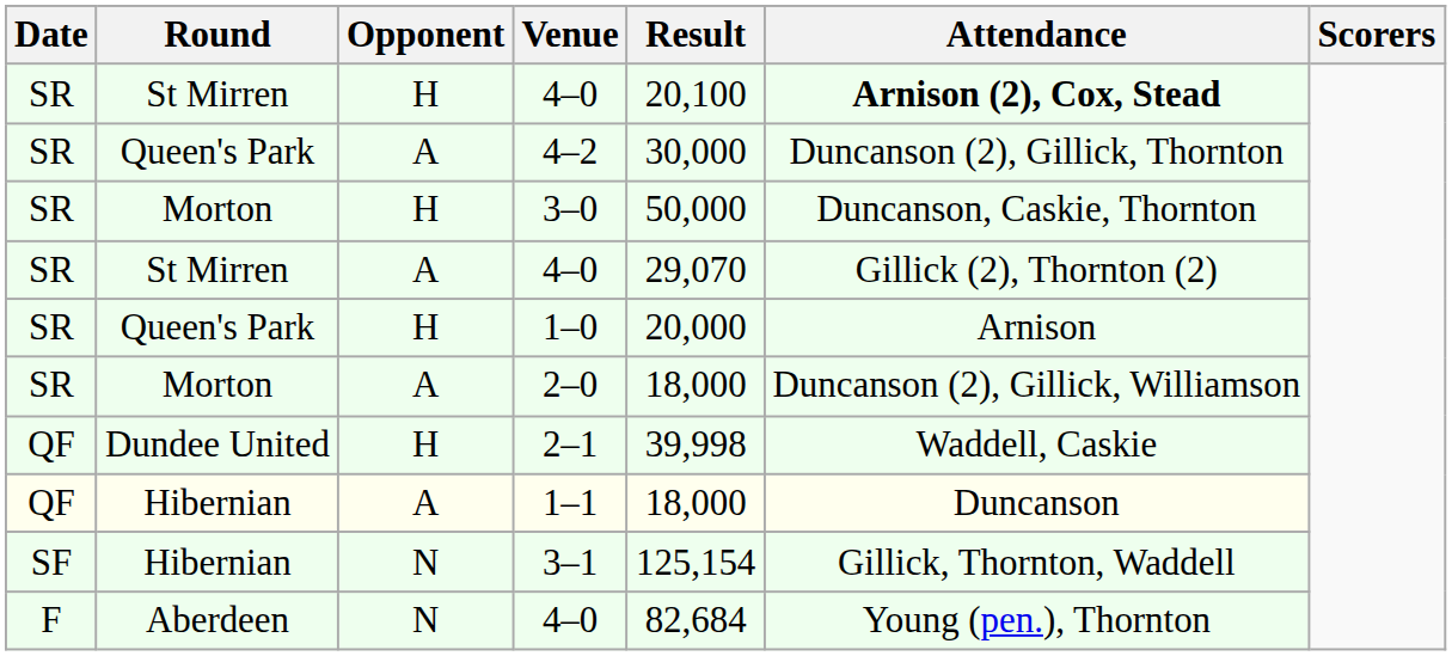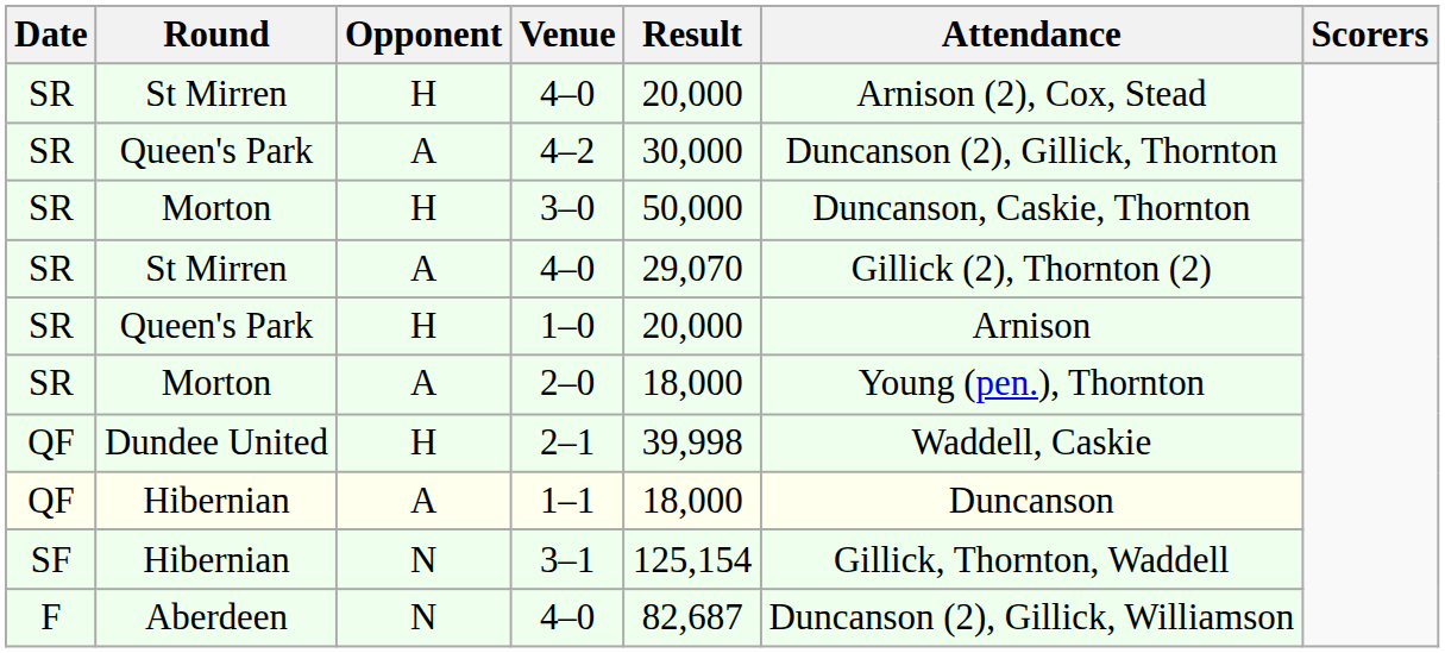 <table class="wikitable sortable" style="font-size:100%; text-align:center">
 <tr>
 <th>Date</th>
 <th>Round</th>
 <th>Opponent</th>
 <th>Venue</th>
 <th>Result</th>
 <th>Attendance</th>
 <th>Scorers</th>
 </tr>
 <tr bgcolor="#EEFFEE"| >
 <td>SR</td>
 <td>St Mirren</td>
 <td>H</td>
 <td>4–0</td>
-<td>20,100</td>
-<td><strong>Arnison (2), Cox, Stead</strong></td>
+<td>20,000</td>
+<td>Arnison (2), Cox, Stead</td>
 </tr>
 <tr bgcolor="#EEFFEE"| >
 <td>SR</td>
 <td>Queen's Park</td>
 <td>A</td>
 <td>4–2</td>
 <td>30,000</td>
 <td>Duncanson (2), Gillick, Thornton</td>
 </tr>
 <tr bgcolor="#EEFFEE"| >
 <td>SR</td>
 <td>Morton</td>
 <td>H</td>
 <td>3–0</td>
 <td>50,000</td>
 <td>Duncanson, Caskie, Thornton</td>
 </tr>
 <tr bgcolor="#EEFFEE"| >
 <td>SR</td>
 <td>St Mirren</td>
 <td>A</td>
 <td>4–0</td>
 <td>29,070</td>
 <td>Gillick (2), Thornton (2)</td>
 </tr>
 <tr bgcolor="#EEFFEE"| >
 <td>SR</td>
 <td>Queen's Park</td>
 <td>H</td>
 <td>1–0</td>
 <td>20,000</td>
 <td>Arnison</td>
 </tr>
 <tr bgcolor="#EEFFEE"| >
 <td>SR</td>
 <td>Morton</td>
 <td>A</td>
 <td>2–0</td>
 <td>18,000</td>
-<td>Duncanson (2), Gillick, Williamson</td>
+<td>Young (<a href='#'>pen.</a>), Thornton</td>
 </tr>
 <tr bgcolor="#EEFFEE"| >
 <td>QF</td>
 <td>Dundee United</td>
 <td>H</td>
 <td>2–1</td>
 <td>39,998</td>
 <td>Waddell, Caskie</td>
 </tr>
 <tr bgcolor="#FFFFEE"| >
 <td>QF</td>
 <td>Hibernian</td>
 <td>A</td>
 <td>1–1</td>
 <td>18,000</td>
 <td>Duncanson</td>
 </tr>
 <tr bgcolor="#EEFFEE"| >
 <td>SF</td>
 <td>Hibernian</td>
 <td>N</td>
 <td>3–1</td>
 <td>125,154</td>
 <td>Gillick, Thornton, Waddell</td>
 </tr>
 <tr bgcolor="#EEFFEE"| >
 <td>F</td>
 <td>Aberdeen</td>
 <td>N</td>
 <td>4–0</td>
-<td>82,684</td>
-<td>Young (<a href='#'>pen.</a>), Thornton</td>
+<td>82,687</td>
+<td>Duncanson (2), Gillick, Williamson</td>
 </tr>
 </table>
